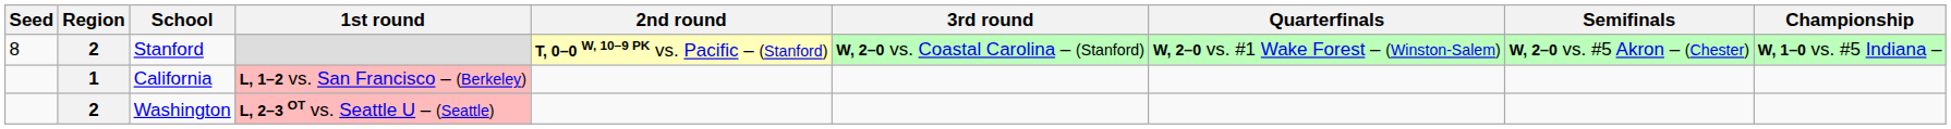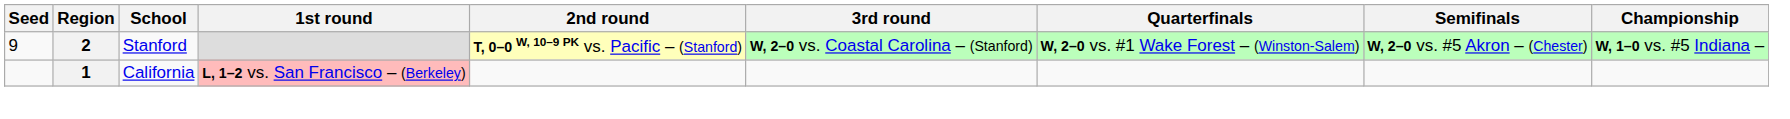 <table class="sortable wikitable" style="white-space:nowrap; font-size:90%;">
 <tr>
 <th>Seed</th>
 <th>Region</th>
 <th>School</th>
 <th>1st round</th>
 <th>2nd round</th>
 <th>3rd round</th>
 <th>Quarterfinals</th>
 <th>Semifinals</th>
 <th>Championship</th>
 </tr>
 <tr>
-<td>8</td>
+<td>9</td>
 <th>2</th>
 <td><a href='#'>Stanford</a></td>
 <td bgcolor=#ddd></td>
 <td style="background:#ffb;"><small><strong>T, 0–0 <sup>W, 10–9 PK</sup></strong></small> vs. <a href='#'>Pacific</a> – <small>(<a href='#'>Stanford</a>)</small></td>
 <td style="background:#bfb;"><small><strong>W, 2–0</strong></small> vs. <a href='#'>Coastal Carolina</a> – <small>(Stanford)</small></td>
 <td style="background:#bfb;"><small><strong>W, 2–0</strong></small> vs. #1 <a href='#'>Wake Forest</a>  – <small>(<a href='#'>Winston-Salem</a>)</small></td>
 <td style="background:#bfb;"><small><strong>W, 2–0</strong></small> vs. #5 <a href='#'>Akron</a> – <small>(<a href='#'>Chester</a>)</small></td>
 <td style="background:#bfb;"><small><strong>W, 1–0</strong></small> vs. #5 <a href='#'>Indiana</a> – </td>
 </tr>
 <tr>
 <td></td>
 <th>1</th>
 <td><a href='#'>California</a></td>
 <td style="background:#fbb;"><small><strong>L, 1–2</strong></small> vs. <a href='#'>San Francisco</a> – <small>(<a href='#'>Berkeley</a>)</small></td>
 <td></td>
 <td></td>
 <td></td>
 <td></td>
 <td></td>
 </tr>
-<tr>
-<td></td>
-<th>2</th>
-<td><a href='#'>Washington</a></td>
-<td style="background:#fbb;"><small><strong>L, 2–3 <sup>OT</sup></strong></small> vs. <a href='#'>Seattle U</a> – <small>(<a href='#'>Seattle</a>)</small></td>
-<td></td>
-<td></td>
-<td></td>
-<td></td>
-<td></td>
-</tr>
 </table>
